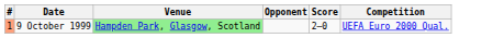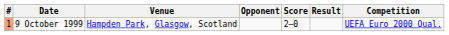 <table class="wikitable">
 <tr>
 <th>#</th>
 <th>Date</th>
 <th>Venue</th>
 <th>Opponent</th>
 <th>Score</th>
+<th>Result</th>
 <th>Competition</th>
 </tr>
 <tr>
 <td style="background: lightsalmon;">1</td>
 <td>9 October 1999</td>
-<td style="background: lightgreen;"><a href='#'>Hampden Park</a>, <a href='#'>Glasgow</a>, Scotland</td>
+<td><a href='#'>Hampden Park</a>, <a href='#'>Glasgow</a>, Scotland</td>
 <td></td>
 <td>2–0</td>
+<td></td>
 <td><a href='#'>UEFA Euro 2000 Qual.</a></td>
 </tr>
 </table>
